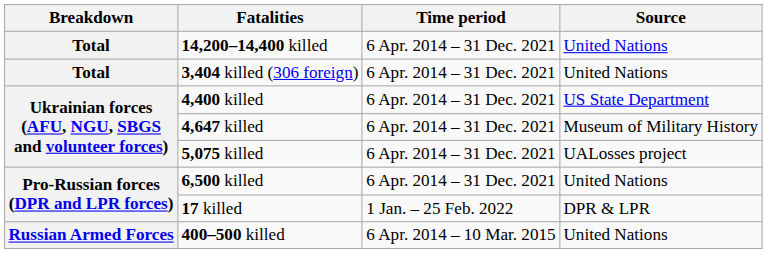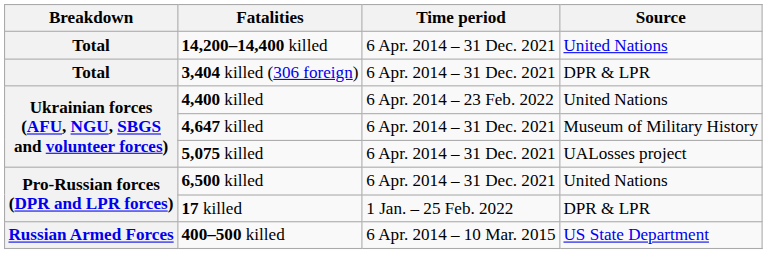 <table class="wikitable plainrowheaders">
 <tr>
 <th scope="col">Breakdown</th>
 <th scope="col">Fatalities</th>
 <th scope="col">Time period</th>
 <th scope="col">Source</th>
 </tr>
 <tr>
 <th scope="row"><strong>Total</strong></th>
 <td><strong>14,200–14,400</strong> killed</td>
 <td>6 Apr. 2014 – 31 Dec. 2021</td>
 <td><a href='#'>United Nations</a></td>
 </tr>
 <tr>
 <th scope="row"><strong>Total</strong></th>
 <td><strong>3,404</strong> killed (<a href='#'>306 foreign</a>)</td>
 <td>6 Apr. 2014 – 31 Dec. 2021</td>
-<td>United Nations</td>
+<td>DPR & LPR</td>
 </tr>
 <tr>
 <th scope="row" rowspan="3"><strong>Ukrainian forces<br>(<a href='#'>AFU</a>, <a href='#'>NGU</a>, <a href='#'>SBGS</a><br>and <a href='#'>volunteer forces</a>)</strong></th>
 <td><strong>4,400</strong> killed</td>
-<td>6 Apr. 2014 – 31 Dec. 2021</td>
-<td><a href='#'>US State Department</a></td>
+<td>6 Apr. 2014 – 23 Feb. 2022</td>
+<td>United Nations</td>
 </tr>
 <tr>
 <td><strong>4,647</strong> killed</td>
 <td>6 Apr. 2014 – 31 Dec. 2021</td>
 <td>Museum of Military History</td>
 </tr>
 <tr>
 <td><strong>5,075</strong> killed</td>
 <td>6 Apr. 2014 – 31 Dec. 2021</td>
 <td>UALosses project</td>
 </tr>
 <tr>
 <th scope="row" rowspan="2"><strong>Pro-Russian forces<br>(<a href='#'>DPR and LPR forces</a>)</strong></th>
 <td><strong>6,500</strong> killed</td>
 <td>6 Apr. 2014 – 31 Dec. 2021</td>
 <td>United Nations</td>
 </tr>
 <tr>
 <td><strong>17</strong> killed</td>
 <td>1 Jan. – 25 Feb. 2022</td>
 <td>DPR & LPR</td>
 </tr>
 <tr>
 <th scope="row"><a href='#'>Russian Armed Forces</a></th>
 <td><strong>400–500</strong> killed</td>
 <td>6 Apr. 2014 – 10 Mar. 2015</td>
-<td>United Nations</td>
+<td><a href='#'>US State Department</a></td>
 </tr>
 </table>
